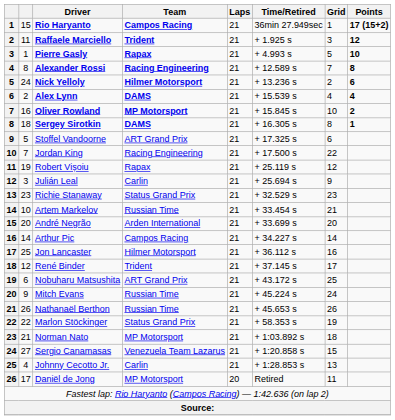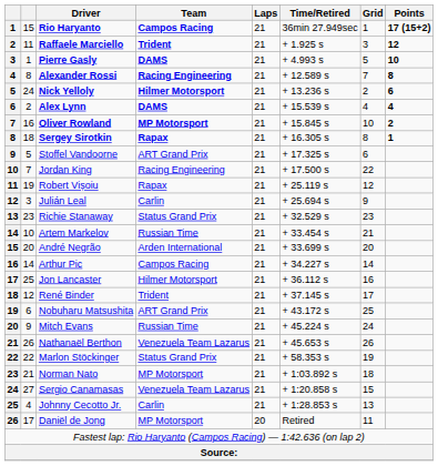 <table class="wikitable" style="font-size:85%">
 <tr>
 <th></th>
 <th></th>
 <th>Driver</th>
 <th>Team</th>
 <th>Laps</th>
 <th>Time/Retired</th>
 <th>Grid</th>
 <th>Points</th>
 </tr>
 <tr>
 <th>1</th>
 <td align="center">15</td>
 <td> <strong><a href='#'>Rio Haryanto</a></strong></td>
 <td><strong><a href='#'>Campos Racing</a></strong></td>
 <td>21</td>
 <td>36min 27.949sec</td>
 <td>1</td>
 <td><strong>17 (15+2)</strong></td>
 </tr>
 <tr>
 <th>2</th>
 <td align="center">11</td>
 <td> <strong><a href='#'>Raffaele Marciello</a></strong></td>
 <td><strong><a href='#'>Trident</a></strong></td>
 <td>21</td>
 <td>+ 1.925 s</td>
 <td>3</td>
 <td><strong>12</strong></td>
 </tr>
 <tr>
 <th>3</th>
 <td align="center">1</td>
 <td> <strong><a href='#'>Pierre Gasly</a></strong></td>
-<td><strong><a href='#'>Rapax</a></strong></td>
+<td><strong><a href='#'>DAMS</a></strong></td>
 <td>21</td>
 <td>+ 4.993 s</td>
 <td>5</td>
 <td><strong>10</strong></td>
 </tr>
 <tr>
 <th>4</th>
 <td align="center">8</td>
 <td> <strong><a href='#'>Alexander Rossi</a></strong></td>
 <td><strong><a href='#'>Racing Engineering</a></strong></td>
 <td>21</td>
 <td>+ 12.589 s</td>
 <td>7</td>
 <td><strong>8</strong></td>
 </tr>
 <tr>
 <th>5</th>
 <td align="center">24</td>
 <td> <strong><a href='#'>Nick Yelloly</a></strong></td>
 <td><strong><a href='#'>Hilmer Motorsport</a></strong></td>
 <td>21</td>
 <td>+ 13.236 s</td>
 <td>2</td>
 <td><strong>6</strong></td>
 </tr>
 <tr>
 <th>6</th>
 <td align="center">2</td>
 <td> <strong><a href='#'>Alex Lynn</a></strong></td>
 <td><strong><a href='#'>DAMS</a></strong></td>
 <td>21</td>
 <td>+ 15.539 s</td>
 <td>4</td>
 <td><strong>4</strong></td>
 </tr>
 <tr>
 <th>7</th>
 <td align="center">16</td>
 <td> <strong><a href='#'>Oliver Rowland</a></strong></td>
 <td><strong><a href='#'>MP Motorsport</a></strong></td>
 <td>21</td>
 <td>+ 15.845 s</td>
 <td>10</td>
 <td><strong>2</strong></td>
 </tr>
 <tr>
 <th>8</th>
 <td align="center">18</td>
 <td> <strong><a href='#'>Sergey Sirotkin</a></strong></td>
-<td><strong><a href='#'>DAMS</a></strong></td>
+<td><strong><a href='#'>Rapax</a></strong></td>
 <td>21</td>
 <td>+ 16.305 s</td>
 <td>8</td>
 <td><strong>1</strong></td>
 </tr>
 <tr>
 <th>9</th>
 <td align="center">5</td>
 <td> <a href='#'>Stoffel Vandoorne</a></td>
 <td><a href='#'>ART Grand Prix</a></td>
 <td>21</td>
 <td>+ 17.325 s</td>
 <td>6</td>
 <td></td>
 </tr>
 <tr>
 <th>10</th>
 <td align="center">7</td>
 <td> <a href='#'>Jordan King</a></td>
 <td><a href='#'>Racing Engineering</a></td>
 <td>21</td>
 <td>+ 17.500 s</td>
 <td>22</td>
 <td></td>
 </tr>
 <tr>
 <th>11</th>
 <td align="center">19</td>
 <td> <a href='#'>Robert Vișoiu</a></td>
 <td><a href='#'>Rapax</a></td>
 <td>21</td>
 <td>+ 25.119 s</td>
 <td>12</td>
 <td></td>
 </tr>
 <tr>
 <th>12</th>
 <td align="center">3</td>
 <td> <a href='#'>Julián Leal</a></td>
 <td><a href='#'>Carlin</a></td>
 <td>21</td>
 <td>+ 25.694 s</td>
 <td>9</td>
 <td></td>
 </tr>
 <tr>
 <th>13</th>
 <td align="center">23</td>
 <td> <a href='#'>Richie Stanaway</a></td>
 <td><a href='#'>Status Grand Prix</a></td>
 <td>21</td>
 <td>+ 32.529 s</td>
 <td>23</td>
 <td></td>
 </tr>
 <tr>
 <th>14</th>
 <td align="center">10</td>
 <td> <a href='#'>Artem Markelov</a></td>
 <td><a href='#'>Russian Time</a></td>
 <td>21</td>
 <td>+ 33.454 s</td>
 <td>21</td>
 <td></td>
 </tr>
 <tr>
 <th>15</th>
 <td align="center">20</td>
 <td> <a href='#'>André Negrão</a></td>
 <td><a href='#'>Arden International</a></td>
 <td>21</td>
 <td>+ 33.699 s</td>
 <td>20</td>
 <td></td>
 </tr>
 <tr>
 <th>16</th>
 <td align="center">14</td>
 <td> <a href='#'>Arthur Pic</a></td>
 <td><a href='#'>Campos Racing</a></td>
 <td>21</td>
 <td>+ 34.227 s</td>
 <td>14</td>
 <td></td>
 </tr>
 <tr>
 <th>17</th>
 <td align="center">25</td>
 <td> <a href='#'>Jon Lancaster</a></td>
 <td><a href='#'>Hilmer Motorsport</a></td>
 <td>21</td>
 <td>+ 36.112 s</td>
 <td>16</td>
 <td></td>
 </tr>
 <tr>
 <th>18</th>
 <td align="center">12</td>
 <td> <a href='#'>René Binder</a></td>
 <td><a href='#'>Trident</a></td>
 <td>21</td>
 <td>+ 37.145 s</td>
 <td>17</td>
 <td></td>
 </tr>
 <tr>
 <th>19</th>
 <td align="center">6</td>
 <td> <a href='#'>Nobuharu Matsushita</a></td>
 <td><a href='#'>ART Grand Prix</a></td>
 <td>21</td>
 <td>+ 43.172 s</td>
 <td>25</td>
 <td></td>
 </tr>
 <tr>
 <th>20</th>
 <td align="center">9</td>
 <td> <a href='#'>Mitch Evans</a></td>
 <td><a href='#'>Russian Time</a></td>
 <td>21</td>
 <td>+ 45.224 s</td>
 <td>24</td>
 <td></td>
 </tr>
 <tr>
 <th>21</th>
 <td align="center">26</td>
 <td> <a href='#'>Nathanaël Berthon</a></td>
-<td><a href='#'>Russian Time</a></td>
+<td><a href='#'>Venezuela Team Lazarus</a></td>
 <td>21</td>
 <td>+ 45.653 s</td>
 <td>26</td>
 <td></td>
 </tr>
 <tr>
 <th>22</th>
 <td align="center">22</td>
 <td> <a href='#'>Marlon Stöckinger</a></td>
 <td><a href='#'>Status Grand Prix</a></td>
 <td>21</td>
 <td>+ 58.353 s</td>
 <td>19</td>
 <td></td>
 </tr>
 <tr>
 <th>23</th>
 <td align="center">21</td>
 <td> <a href='#'>Norman Nato</a></td>
 <td><a href='#'>MP Motorsport</a></td>
 <td>21</td>
 <td>+ 1:03.892 s</td>
 <td>18</td>
 <td></td>
 </tr>
 <tr>
 <th>24</th>
 <td align="center">27</td>
 <td> <a href='#'>Sergio Canamasas</a></td>
 <td><a href='#'>Venezuela Team Lazarus</a></td>
 <td>21</td>
 <td>+ 1:20.858 s</td>
 <td>15</td>
 <td></td>
 </tr>
 <tr>
 <th>25</th>
 <td align="center">4</td>
 <td> <a href='#'>Johnny Cecotto Jr.</a></td>
 <td><a href='#'>Carlin</a></td>
 <td>21</td>
 <td>+ 1:28.853 s</td>
 <td>13</td>
 <td></td>
 </tr>
 <tr>
 <th>26</th>
 <td align="center">17</td>
 <td> <a href='#'>Daniël de Jong</a></td>
 <td><a href='#'>MP Motorsport</a></td>
 <td>20</td>
 <td>Retired</td>
 <td>11</td>
 <td></td>
 </tr>
 <tr>
 <td colspan="8" align="center"><em>Fastest lap: <a href='#'>Rio Haryanto</a> (<a href='#'>Campos Racing</a>) — 1:42.636 (on lap 2)</em></td>
 </tr>
 <tr>
 <th colspan="8">Source:</th>
 </tr>
 <tr>
 </tr>
 </table>
